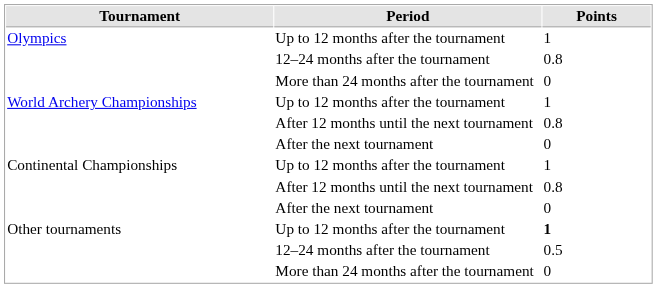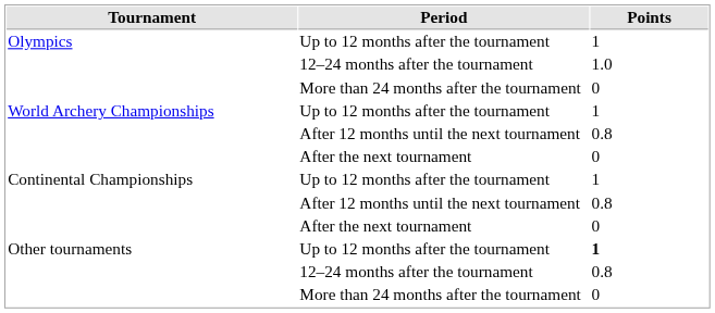 <table cellspacing="1" style="border:1px solid #aaa; font-size:90%;">
 <tr style="background:#e4e4e4;">
 <th style="border-bottom:1px solid #aaa; width:250px;">Tournament</th>
 <th style="border-bottom:1px solid #aaa; width:250px;">Period</th>
 <th style="border-bottom:1px solid #aaa; width:100px;">Points</th>
 </tr>
 <tr>
 <td rowspan="3" style="vertical-align:top;"><a href='#'>Olympics</a></td>
 <td>Up to 12 months after the tournament</td>
 <td>1</td>
 </tr>
 <tr>
 <td>12–24 months after the tournament</td>
-<td>0.8</td>
+<td>1.0</td>
 </tr>
 <tr>
 <td>More than 24 months after the tournament</td>
 <td>0</td>
 </tr>
 <tr>
 <td rowspan="3" style="vertical-align:top;"><a href='#'>World Archery Championships</a></td>
 <td>Up to 12 months after the tournament</td>
 <td>1</td>
 </tr>
 <tr>
 <td>After 12 months until the next tournament</td>
 <td>0.8</td>
 </tr>
 <tr>
 <td>After the next tournament</td>
 <td>0</td>
 </tr>
 <tr>
 <td rowspan="3" style="vertical-align:top;">Continental Championships</td>
 <td>Up to 12 months after the tournament</td>
 <td>1</td>
 </tr>
 <tr>
 <td>After 12 months until the next tournament</td>
 <td>0.8</td>
 </tr>
 <tr>
 <td>After the next tournament</td>
 <td>0</td>
 </tr>
 <tr>
 <td rowspan="3" style="vertical-align:top;">Other tournaments</td>
 <td>Up to 12 months after the tournament</td>
 <td><strong>1</strong></td>
 </tr>
 <tr>
 <td>12–24 months after the tournament</td>
-<td>0.5</td>
+<td>0.8</td>
 </tr>
 <tr>
 <td>More than 24 months after the tournament</td>
 <td>0</td>
 </tr>
 </table>
